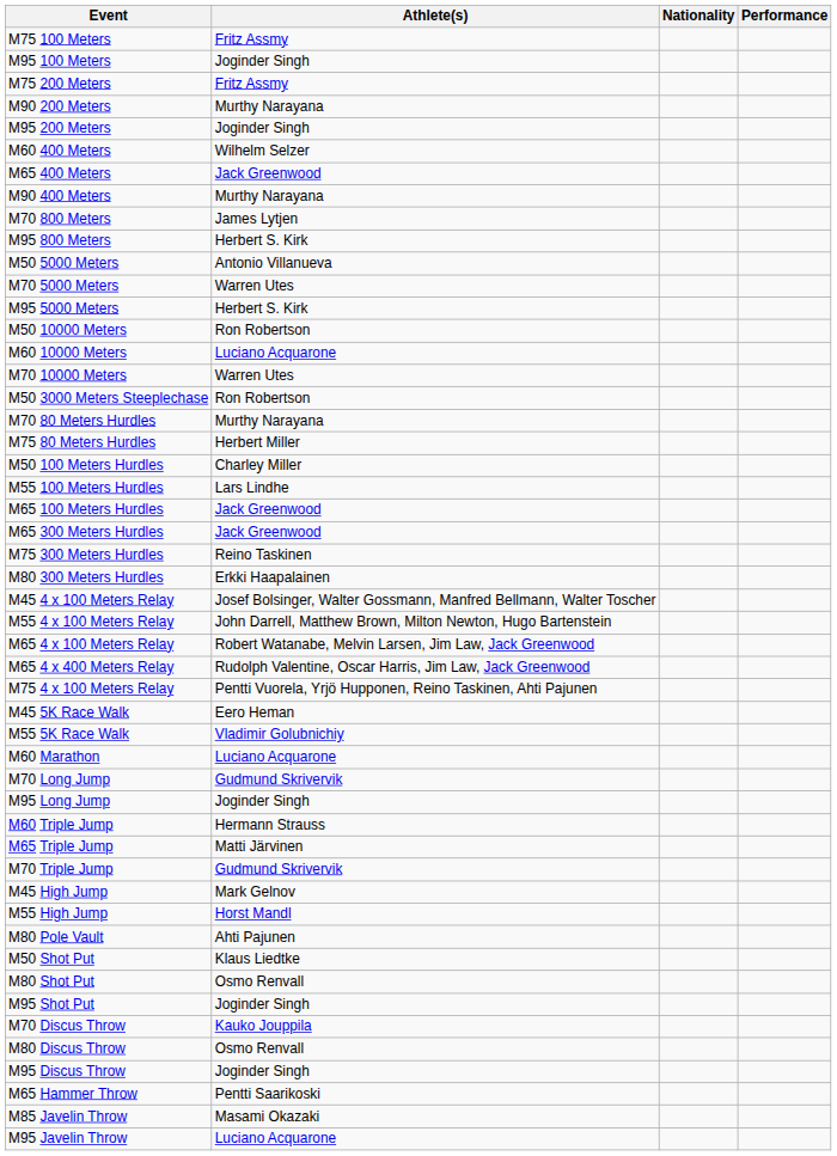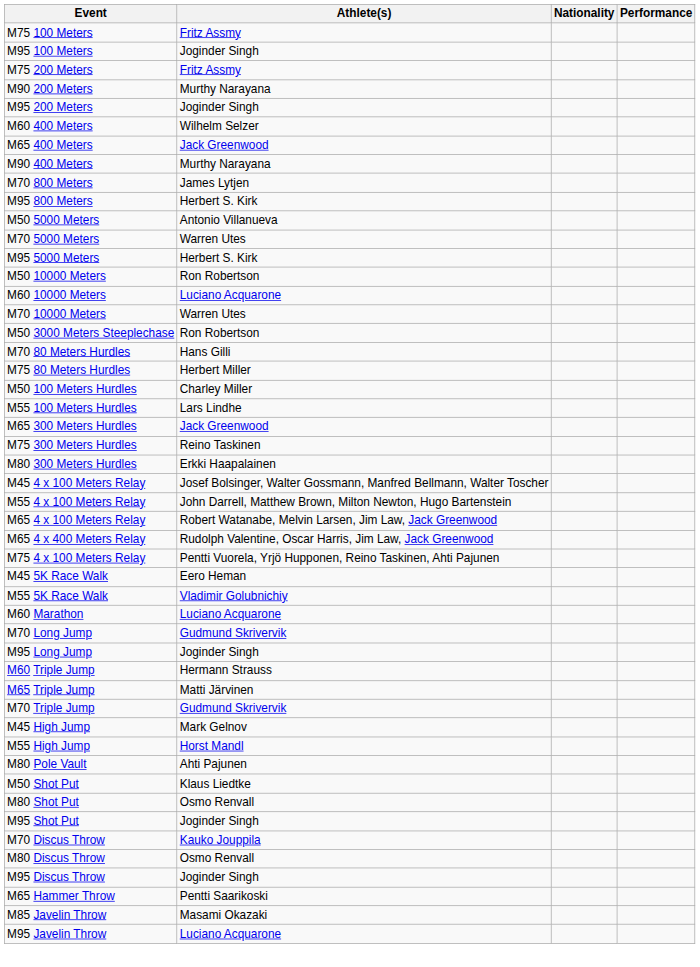 <table class="wikitable">
 <tr>
 <th>Event</th>
 <th>Athlete(s)</th>
 <th>Nationality</th>
 <th>Performance</th>
 </tr>
 <tr>
 <td>M75 <a href='#'>100 Meters</a></td>
 <td><a href='#'>Fritz Assmy</a></td>
 <td></td>
 <td></td>
 </tr>
 <tr>
 <td>M95 <a href='#'>100 Meters</a></td>
 <td>Joginder Singh</td>
 <td></td>
 <td></td>
 </tr>
 <tr>
 <td>M75 <a href='#'>200 Meters</a></td>
 <td><a href='#'>Fritz Assmy</a></td>
 <td></td>
 <td></td>
 </tr>
 <tr>
 <td>M90 <a href='#'>200 Meters</a></td>
 <td>Murthy Narayana</td>
 <td></td>
 <td></td>
 </tr>
 <tr>
 <td>M95 <a href='#'>200 Meters</a></td>
 <td>Joginder Singh</td>
 <td></td>
 <td></td>
 </tr>
 <tr>
 <td>M60 <a href='#'>400 Meters</a></td>
 <td>Wilhelm Selzer</td>
 <td></td>
 <td></td>
 </tr>
 <tr>
 <td>M65 <a href='#'>400 Meters</a></td>
 <td><a href='#'>Jack Greenwood</a></td>
 <td></td>
 <td></td>
 </tr>
 <tr>
 <td>M90 <a href='#'>400 Meters</a></td>
 <td>Murthy Narayana</td>
 <td></td>
 <td></td>
 </tr>
 <tr>
 <td>M70 <a href='#'>800 Meters</a></td>
 <td>James Lytjen</td>
 <td></td>
 <td></td>
 </tr>
 <tr>
 <td>M95 <a href='#'>800 Meters</a></td>
 <td>Herbert S. Kirk</td>
 <td></td>
 <td></td>
 </tr>
 <tr>
 <td>M50 <a href='#'>5000 Meters</a></td>
 <td>Antonio Villanueva</td>
 <td></td>
 <td></td>
 </tr>
 <tr>
 <td>M70 <a href='#'>5000 Meters</a></td>
 <td>Warren Utes</td>
 <td></td>
 <td></td>
 </tr>
 <tr>
 <td>M95 <a href='#'>5000 Meters</a></td>
 <td>Herbert S. Kirk</td>
 <td></td>
 <td></td>
 </tr>
 <tr>
 <td>M50 <a href='#'>10000 Meters</a></td>
 <td>Ron Robertson</td>
 <td></td>
 <td></td>
 </tr>
 <tr>
 <td>M60 <a href='#'>10000 Meters</a></td>
 <td><a href='#'>Luciano Acquarone</a></td>
 <td></td>
 <td></td>
 </tr>
 <tr>
 <td>M70 <a href='#'>10000 Meters</a></td>
 <td>Warren Utes</td>
 <td></td>
 <td></td>
 </tr>
 <tr>
 <td>M50 <a href='#'>3000 Meters Steeplechase</a></td>
 <td>Ron Robertson</td>
 <td></td>
 <td></td>
 </tr>
 <tr>
 <td>M70 <a href='#'>80 Meters Hurdles</a></td>
-<td>Murthy Narayana</td>
+<td>Hans Gilli</td>
 <td></td>
 <td></td>
 </tr>
 <tr>
 <td>M75 <a href='#'>80 Meters Hurdles</a></td>
 <td>Herbert Miller</td>
 <td></td>
 <td></td>
 </tr>
 <tr>
 <td>M50 <a href='#'>100 Meters Hurdles</a></td>
 <td>Charley Miller</td>
 <td></td>
 <td></td>
 </tr>
 <tr>
 <td>M55 <a href='#'>100 Meters Hurdles</a></td>
 <td>Lars Lindhe</td>
-<td></td>
-<td></td>
-</tr>
-<tr>
-<td>M65 <a href='#'>100 Meters Hurdles</a></td>
-<td><a href='#'>Jack Greenwood</a></td>
 <td></td>
 <td></td>
 </tr>
 <tr>
 <td>M65 <a href='#'>300 Meters Hurdles</a></td>
 <td><a href='#'>Jack Greenwood</a></td>
 <td></td>
 <td></td>
 </tr>
 <tr>
 <td>M75 <a href='#'>300 Meters Hurdles</a></td>
 <td>Reino Taskinen</td>
 <td></td>
 <td></td>
 </tr>
 <tr>
 <td>M80 <a href='#'>300 Meters Hurdles</a></td>
 <td>Erkki Haapalainen</td>
 <td></td>
 <td></td>
 </tr>
 <tr>
 <td>M45 <a href='#'>4 x 100 Meters Relay</a></td>
 <td>Josef Bolsinger, Walter Gossmann, Manfred Bellmann, Walter Toscher</td>
 <td></td>
 <td></td>
 </tr>
 <tr>
 <td>M55 <a href='#'>4 x 100 Meters Relay</a></td>
 <td>John Darrell, Matthew Brown, Milton Newton, Hugo Bartenstein</td>
 <td></td>
 <td></td>
 </tr>
 <tr>
 <td>M65 <a href='#'>4 x 100 Meters Relay</a></td>
 <td>Robert Watanabe, Melvin Larsen, Jim Law, <a href='#'>Jack Greenwood</a></td>
 <td></td>
 <td></td>
 </tr>
 <tr>
 <td>M65 <a href='#'>4 x 400 Meters Relay</a></td>
 <td>Rudolph Valentine, Oscar Harris, Jim Law, <a href='#'>Jack Greenwood</a></td>
 <td></td>
 <td></td>
 </tr>
 <tr>
 <td>M75 <a href='#'>4 x 100 Meters Relay</a></td>
 <td>Pentti Vuorela, Yrjö Hupponen, Reino Taskinen, Ahti Pajunen</td>
 <td></td>
 <td></td>
 </tr>
 <tr>
 <td>M45 <a href='#'>5K Race Walk</a></td>
 <td>Eero Heman</td>
 <td></td>
 <td></td>
 </tr>
 <tr>
 <td>M55 <a href='#'>5K Race Walk</a></td>
 <td><a href='#'>Vladimir Golubnichiy</a></td>
 <td></td>
 <td></td>
 </tr>
 <tr>
 <td>M60 <a href='#'>Marathon</a></td>
 <td><a href='#'>Luciano Acquarone</a></td>
 <td></td>
 <td></td>
 </tr>
 <tr>
 <td>M70 <a href='#'>Long Jump</a></td>
 <td><a href='#'>Gudmund Skrivervik</a></td>
 <td></td>
 <td></td>
 </tr>
 <tr>
 <td>M95 <a href='#'>Long Jump</a></td>
 <td>Joginder Singh</td>
 <td></td>
 <td></td>
 </tr>
 <tr>
 <td><a href='#'>M60</a> <a href='#'>Triple Jump</a></td>
 <td>Hermann Strauss</td>
 <td></td>
 <td></td>
 </tr>
 <tr>
 <td><a href='#'>M65</a> <a href='#'>Triple Jump</a></td>
 <td>Matti Järvinen</td>
 <td></td>
 <td></td>
 </tr>
 <tr>
 <td>M70 <a href='#'>Triple Jump</a></td>
 <td><a href='#'>Gudmund Skrivervik</a></td>
 <td></td>
 <td></td>
 </tr>
 <tr>
 <td>M45 <a href='#'>High Jump</a></td>
 <td>Mark Gelnov</td>
 <td></td>
 <td></td>
 </tr>
 <tr>
 <td>M55 <a href='#'>High Jump</a></td>
 <td><a href='#'>Horst Mandl</a></td>
 <td></td>
 <td></td>
 </tr>
 <tr>
 <td>M80 <a href='#'>Pole Vault</a></td>
 <td>Ahti Pajunen</td>
 <td></td>
 <td></td>
 </tr>
 <tr>
 <td>M50 <a href='#'>Shot Put</a></td>
 <td>Klaus Liedtke</td>
 <td></td>
 <td></td>
 </tr>
 <tr>
 <td>M80 <a href='#'>Shot Put</a></td>
 <td>Osmo Renvall</td>
 <td></td>
 <td></td>
 </tr>
 <tr>
 <td>M95 <a href='#'>Shot Put</a></td>
 <td>Joginder Singh</td>
 <td></td>
 <td></td>
 </tr>
 <tr>
 <td>M70 <a href='#'>Discus Throw</a></td>
 <td><a href='#'>Kauko Jouppila</a></td>
 <td></td>
 <td></td>
 </tr>
 <tr>
 <td>M80 <a href='#'>Discus Throw</a></td>
 <td>Osmo Renvall</td>
 <td></td>
 <td></td>
 </tr>
 <tr>
 <td>M95 <a href='#'>Discus Throw</a></td>
 <td>Joginder Singh</td>
 <td></td>
 <td></td>
 </tr>
 <tr>
 <td>M65 <a href='#'>Hammer Throw</a></td>
 <td>Pentti Saarikoski</td>
 <td></td>
 <td></td>
 </tr>
 <tr>
 <td>M85 <a href='#'>Javelin Throw</a></td>
 <td>Masami Okazaki</td>
 <td></td>
 <td></td>
 </tr>
 <tr>
 <td>M95 <a href='#'>Javelin Throw</a></td>
 <td><a href='#'>Luciano Acquarone</a></td>
 <td></td>
 <td></td>
 </tr>
 </table>
